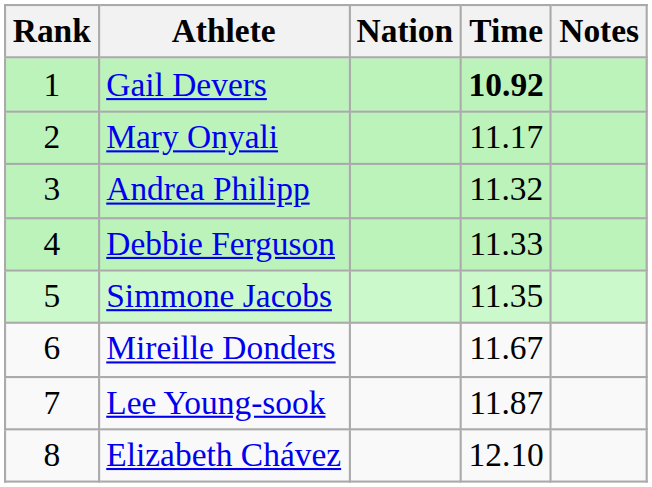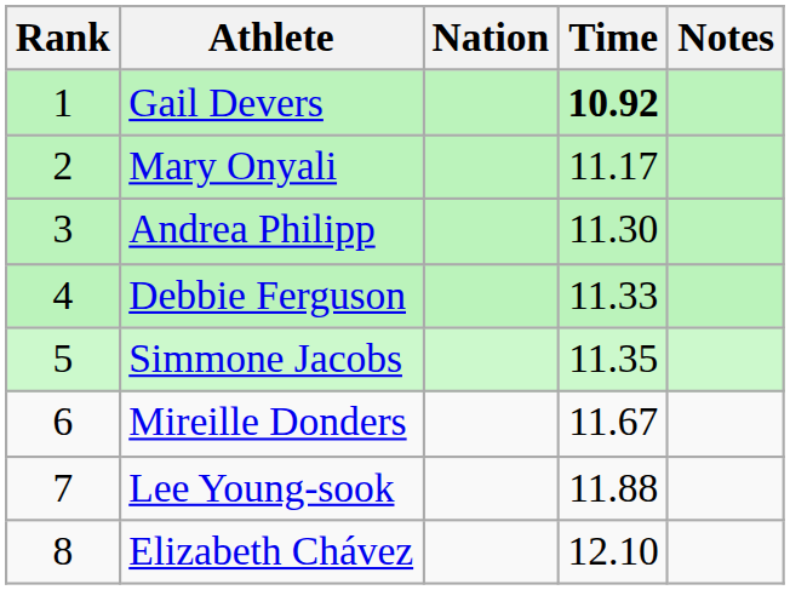 <table class="wikitable sortable" style="text-align:center">
 <tr>
 <th>Rank</th>
 <th>Athlete</th>
 <th>Nation</th>
 <th>Time</th>
 <th>Notes</th>
 </tr>
 <tr style="background:#bbf3bb;">
 <td>1</td>
 <td align=left><a href='#'>Gail Devers</a></td>
 <td align=left></td>
 <td><strong>10.92</strong></td>
 <td></td>
 </tr>
 <tr style="background:#bbf3bb;">
 <td>2</td>
 <td align=left><a href='#'>Mary Onyali</a></td>
 <td align=left></td>
 <td>11.17</td>
 <td></td>
 </tr>
 <tr style="background:#bbf3bb;">
 <td>3</td>
 <td align=left><a href='#'>Andrea Philipp</a></td>
 <td align=left></td>
-<td>11.32</td>
+<td>11.30</td>
 <td></td>
 </tr>
 <tr style="background:#bbf3bb;">
 <td>4</td>
 <td align=left><a href='#'>Debbie Ferguson</a></td>
 <td align=left></td>
 <td>11.33</td>
 <td></td>
 </tr>
 <tr style="background:#ccf9cc;">
 <td>5</td>
 <td align=left><a href='#'>Simmone Jacobs</a></td>
 <td align=left></td>
 <td>11.35</td>
 <td></td>
 </tr>
 <tr>
 <td>6</td>
 <td align=left><a href='#'>Mireille Donders</a></td>
 <td align=left></td>
 <td>11.67</td>
 <td></td>
 </tr>
 <tr>
 <td>7</td>
 <td align=left><a href='#'>Lee Young-sook</a></td>
 <td align=left></td>
-<td>11.87</td>
+<td>11.88</td>
 <td></td>
 </tr>
 <tr>
 <td>8</td>
 <td align=left><a href='#'>Elizabeth Chávez</a></td>
 <td align=left></td>
 <td>12.10</td>
 <td></td>
 </tr>
 </table>
